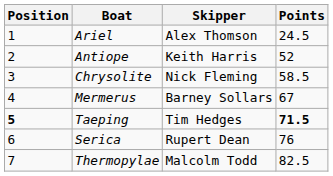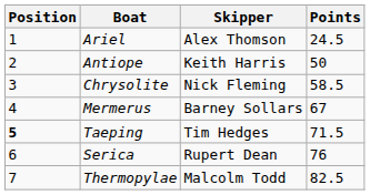 <table class="wikitable">
 <tr>
 <th>Position</th>
 <th>Boat</th>
 <th>Skipper</th>
 <th>Points</th>
 </tr>
 <tr>
 <td>1</td>
 <td><em>Ariel</em></td>
 <td>Alex Thomson</td>
 <td>24.5</td>
 </tr>
 <tr>
 <td>2</td>
 <td><em>Antiope</em></td>
 <td>Keith Harris</td>
-<td>52</td>
+<td>50</td>
 </tr>
 <tr>
 <td>3</td>
 <td><em>Chrysolite</em></td>
 <td>Nick Fleming</td>
 <td>58.5</td>
 </tr>
 <tr>
 <td>4</td>
 <td><em>Mermerus</em></td>
 <td>Barney Sollars</td>
 <td>67</td>
 </tr>
 <tr>
 <td><strong>5</strong></td>
 <td><em>Taeping</em></td>
 <td>Tim Hedges</td>
-<td><strong>71.5</strong></td>
+<td>71.5</td>
 </tr>
 <tr>
 <td>6</td>
 <td><em>Serica</em></td>
 <td>Rupert Dean</td>
 <td>76</td>
 </tr>
 <tr>
 <td>7</td>
 <td><em>Thermopylae</em></td>
 <td>Malcolm Todd</td>
 <td>82.5</td>
 </tr>
 </table>
